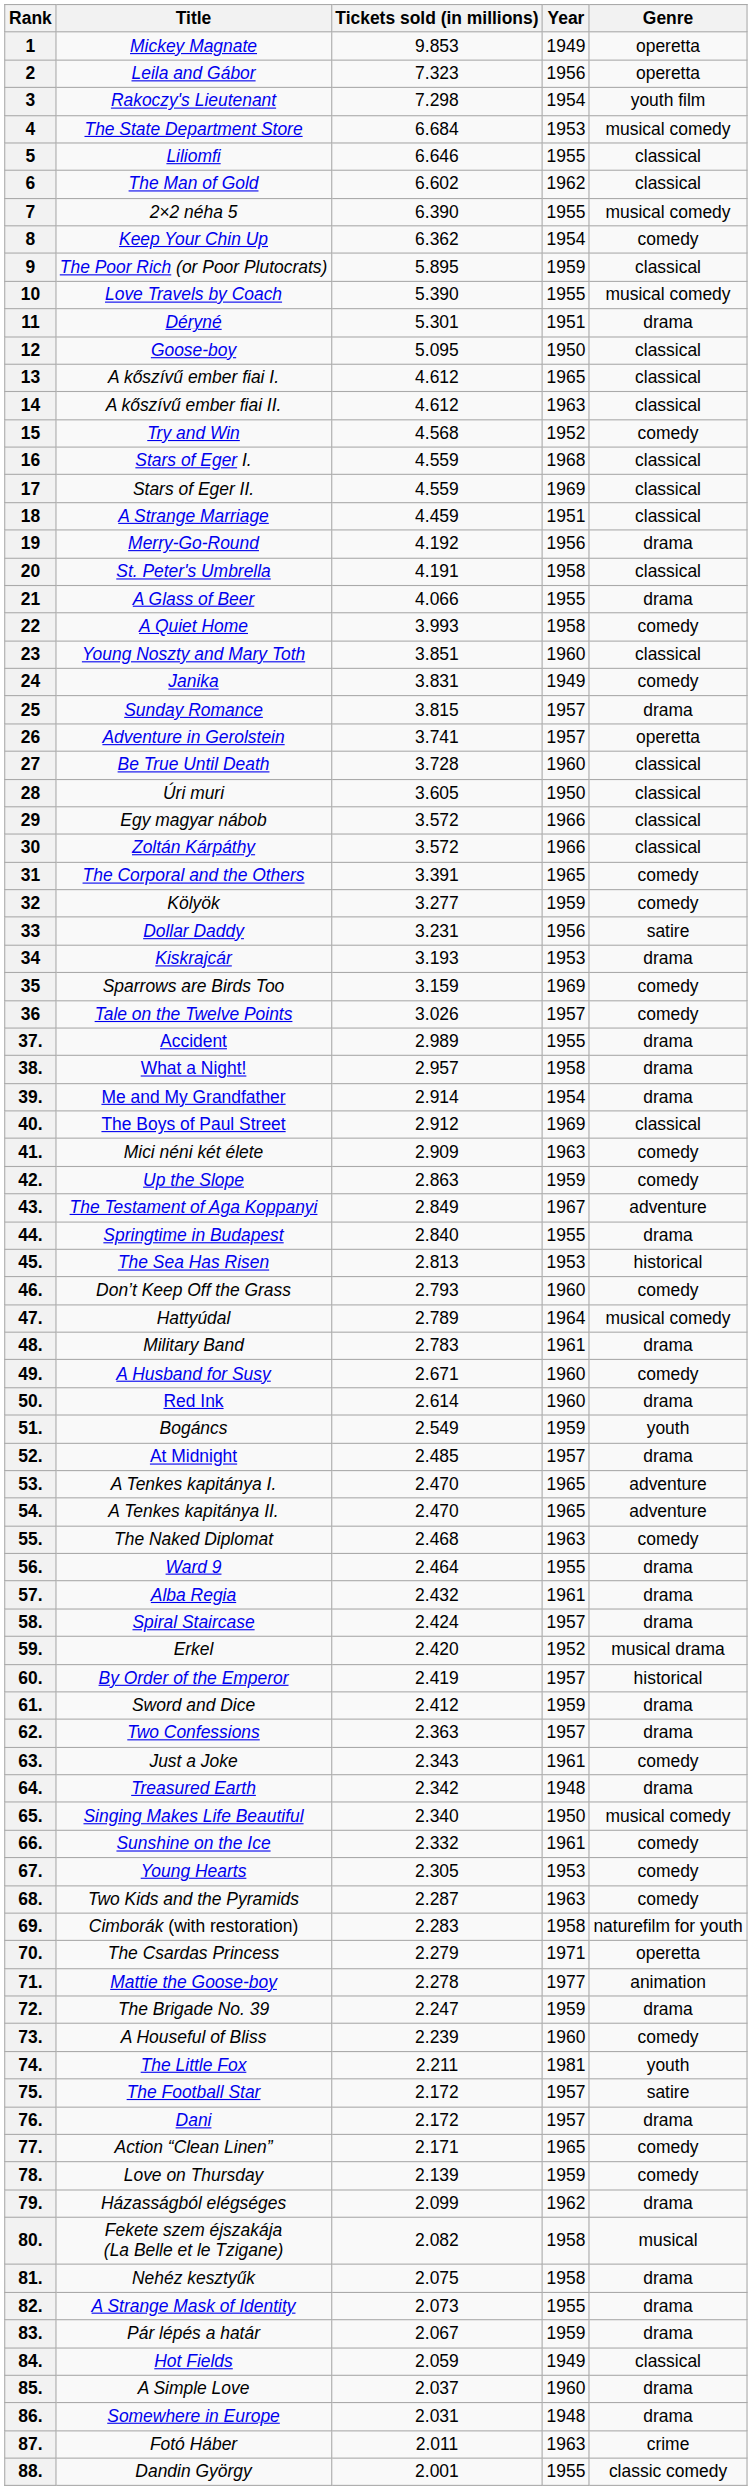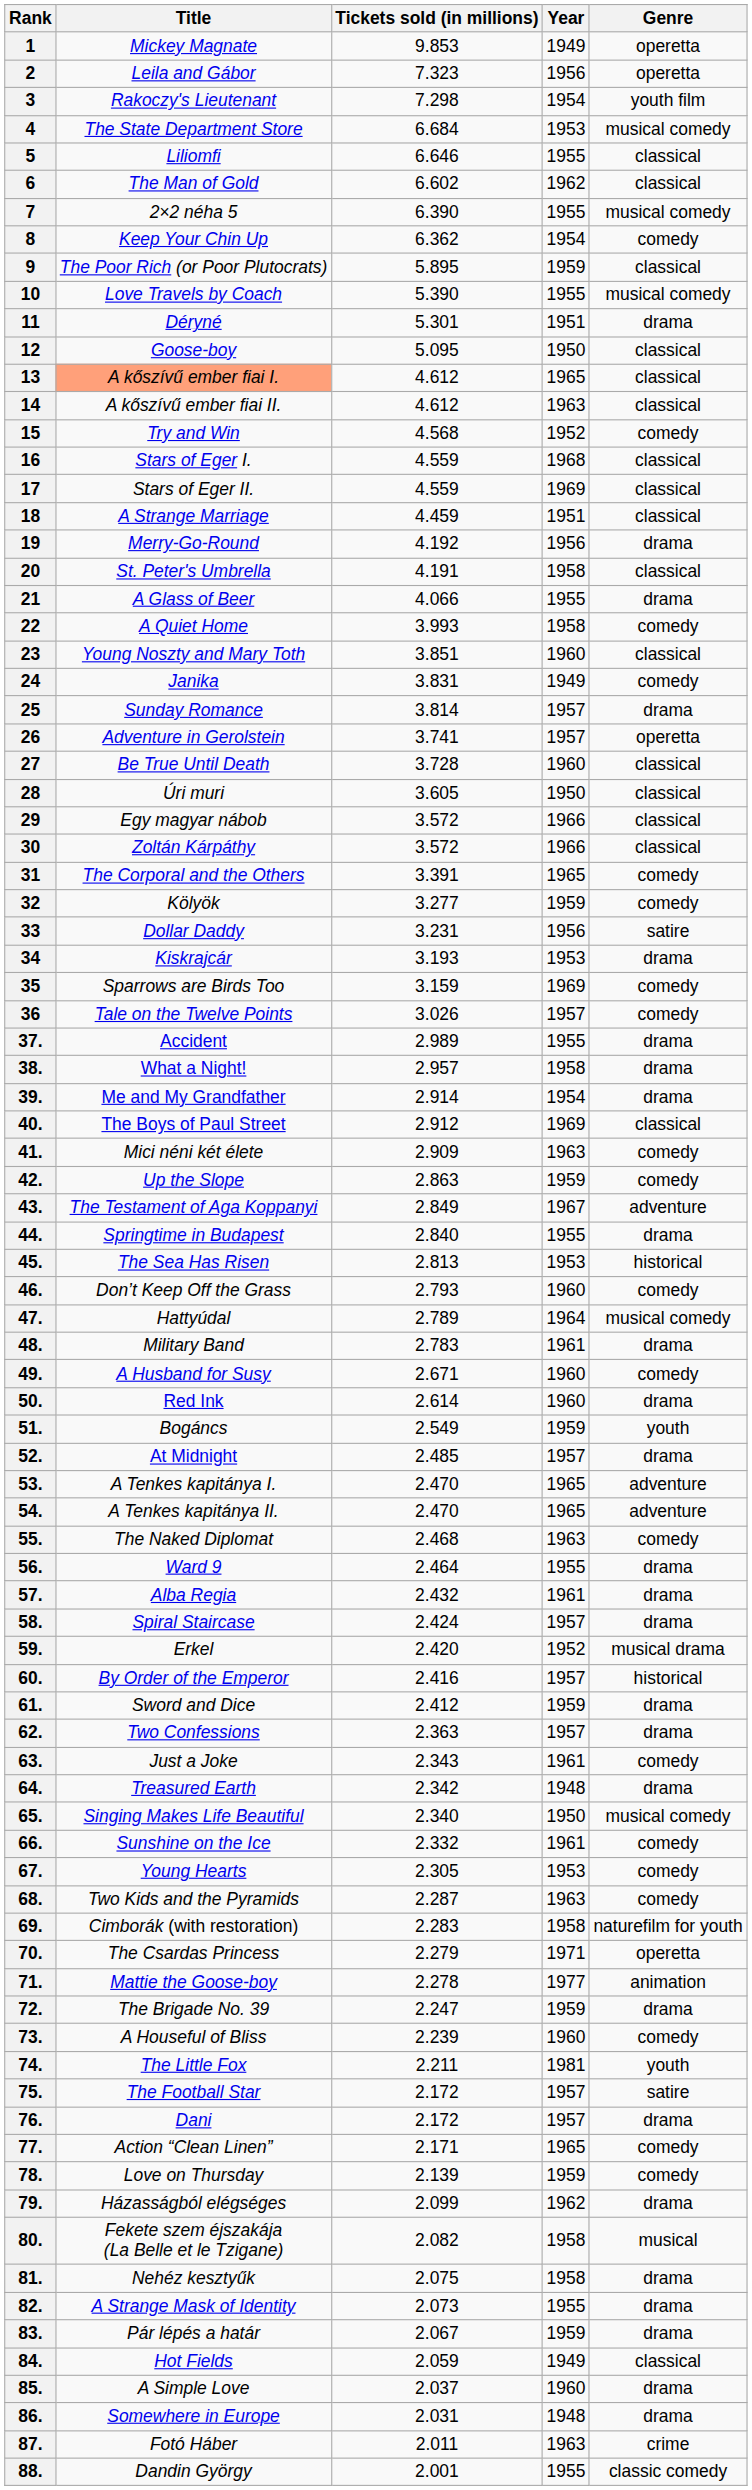 <table class="wikitable sortable" style="text-align:center; margin: 1em auto;">
 <tr>
 <th>Rank</th>
 <th>Title</th>
 <th>Tickets sold (in millions)</th>
 <th>Year</th>
 <th>Genre</th>
 </tr>
 <tr>
 <th>1</th>
 <td><em><a href='#'>Mickey Magnate</a></em></td>
 <td>9.853</td>
 <td>1949</td>
 <td>operetta</td>
 </tr>
 <tr>
 <th>2</th>
 <td><em><a href='#'>Leila and Gábor</a></em></td>
 <td>7.323</td>
 <td>1956</td>
 <td>operetta</td>
 </tr>
 <tr>
 <th>3</th>
 <td><em><a href='#'>Rakoczy's Lieutenant</a></em></td>
 <td>7.298</td>
 <td>1954</td>
 <td>youth film</td>
 </tr>
 <tr>
 <th>4</th>
 <td><em><a href='#'>The State Department Store</a></em></td>
 <td>6.684</td>
 <td>1953</td>
 <td>musical comedy</td>
 </tr>
 <tr>
 <th>5</th>
 <td><em><a href='#'>Liliomfi</a></em></td>
 <td>6.646</td>
 <td>1955</td>
 <td>classical</td>
 </tr>
 <tr>
 <th>6</th>
 <td><em><a href='#'>The Man of Gold</a></em></td>
 <td>6.602</td>
 <td>1962</td>
 <td>classical</td>
 </tr>
 <tr>
 <th>7</th>
 <td><em>2×2 néha 5</em></td>
 <td>6.390</td>
 <td>1955</td>
 <td>musical comedy</td>
 </tr>
 <tr>
 <th>8</th>
 <td><em><a href='#'>Keep Your Chin Up</a></em></td>
 <td>6.362</td>
 <td>1954</td>
 <td>comedy</td>
 </tr>
 <tr>
 <th>9</th>
 <td><em><a href='#'>The Poor Rich</a> (or Poor Plutocrats)</em></td>
 <td>5.895</td>
 <td>1959</td>
 <td>classical</td>
 </tr>
 <tr>
 <th>10</th>
 <td><em><a href='#'>Love Travels by Coach</a></em></td>
 <td>5.390</td>
 <td>1955</td>
 <td>musical comedy</td>
 </tr>
 <tr>
 <th>11</th>
 <td><a href='#'><em>Déryné</em></a></td>
 <td>5.301</td>
 <td>1951</td>
 <td>drama</td>
 </tr>
 <tr>
 <th>12</th>
 <td><em><a href='#'>Goose-boy</a></em></td>
 <td>5.095</td>
 <td>1950</td>
 <td>classical</td>
 </tr>
 <tr>
 <th>13</th>
-<td><em>A kőszívű ember fiai I.</em></td>
+<td style="background: lightsalmon;"><em>A kőszívű ember fiai I.</em></td>
 <td>4.612</td>
 <td>1965</td>
 <td>classical</td>
 </tr>
 <tr>
 <th>14</th>
 <td><em>A kőszívű ember fiai II.</em></td>
 <td>4.612</td>
 <td>1963</td>
 <td>classical</td>
 </tr>
 <tr>
 <th>15</th>
 <td><em><a href='#'>Try and Win</a></em></td>
 <td>4.568</td>
 <td>1952</td>
 <td>comedy</td>
 </tr>
 <tr>
 <th>16</th>
 <td><em><a href='#'>Stars of Eger</a> I.</em></td>
 <td>4.559</td>
 <td>1968</td>
 <td>classical</td>
 </tr>
 <tr>
 <th>17</th>
 <td><em>Stars of Eger II.</em></td>
 <td>4.559</td>
 <td>1969</td>
 <td>classical</td>
 </tr>
 <tr>
 <th>18</th>
 <td><em><a href='#'>A Strange Marriage</a></em></td>
 <td>4.459</td>
 <td>1951</td>
 <td>classical</td>
 </tr>
 <tr>
 <th>19</th>
 <td><em><a href='#'>Merry-Go-Round</a></em></td>
 <td>4.192</td>
 <td>1956</td>
 <td>drama</td>
 </tr>
 <tr>
 <th>20</th>
 <td><em><a href='#'>St. Peter's Umbrella</a></em></td>
 <td>4.191</td>
 <td>1958</td>
 <td>classical</td>
 </tr>
 <tr>
 <th>21</th>
 <td><em><a href='#'>A Glass of Beer</a></em></td>
 <td>4.066</td>
 <td>1955</td>
 <td>drama</td>
 </tr>
 <tr>
 <th>22</th>
 <td><em><a href='#'>A Quiet Home</a></em></td>
 <td>3.993</td>
 <td>1958</td>
 <td>comedy</td>
 </tr>
 <tr>
 <th>23</th>
 <td><em><a href='#'>Young Noszty and Mary Toth</a></em></td>
 <td>3.851</td>
 <td>1960</td>
 <td>classical</td>
 </tr>
 <tr>
 <th>24</th>
 <td><a href='#'><em>Janika</em></a></td>
 <td>3.831</td>
 <td>1949</td>
 <td>comedy</td>
 </tr>
 <tr>
 <th>25</th>
 <td><em><a href='#'>Sunday Romance</a></em></td>
-<td>3.815</td>
+<td>3.814</td>
 <td>1957</td>
 <td>drama</td>
 </tr>
 <tr>
 <th>26</th>
 <td><em><a href='#'>Adventure in Gerolstein</a></em></td>
 <td>3.741</td>
 <td>1957</td>
 <td>operetta</td>
 </tr>
 <tr>
 <th>27</th>
 <td><em><a href='#'>Be True Until Death</a></em></td>
 <td>3.728</td>
 <td>1960</td>
 <td>classical</td>
 </tr>
 <tr>
 <th>28</th>
 <td><em>Úri muri</em></td>
 <td>3.605</td>
 <td>1950</td>
 <td>classical</td>
 </tr>
 <tr>
 <th>29</th>
 <td><em>Egy magyar nábob</em></td>
 <td>3.572</td>
 <td>1966</td>
 <td>classical</td>
 </tr>
 <tr>
 <th>30</th>
 <td><em><a href='#'>Zoltán Kárpáthy</a></em></td>
 <td>3.572</td>
 <td>1966</td>
 <td>classical</td>
 </tr>
 <tr>
 <th>31</th>
 <td><em><a href='#'>The Corporal and the Others</a></em></td>
 <td>3.391</td>
 <td>1965</td>
 <td>comedy</td>
 </tr>
 <tr>
 <th>32</th>
 <td><em>Kölyök</em></td>
 <td>3.277</td>
 <td>1959</td>
 <td>comedy</td>
 </tr>
 <tr>
 <th>33</th>
 <td><em><a href='#'>Dollar Daddy</a></em></td>
 <td>3.231</td>
 <td>1956</td>
 <td>satire</td>
 </tr>
 <tr>
 <th>34</th>
 <td><em><a href='#'>Kiskrajcár</a></em></td>
 <td>3.193</td>
 <td>1953</td>
 <td>drama</td>
 </tr>
 <tr>
 <th>35</th>
 <td><em>Sparrows are Birds Too</em></td>
 <td>3.159</td>
 <td>1969</td>
 <td>comedy</td>
 </tr>
 <tr>
 <th>36</th>
 <td><em><a href='#'>Tale on the Twelve Points</a></em></td>
 <td>3.026</td>
 <td>1957</td>
 <td>comedy</td>
 </tr>
 <tr>
 <th>37.</th>
 <td><a href='#'>Accident</a></td>
 <td>2.989</td>
 <td>1955</td>
 <td>drama</td>
 </tr>
 <tr>
 <th>38.</th>
 <td><a href='#'>What a Night!</a></td>
 <td>2.957</td>
 <td>1958</td>
 <td>drama</td>
 </tr>
 <tr>
 <th>39.</th>
 <td><a href='#'>Me and My Grandfather</a></td>
 <td>2.914</td>
 <td>1954</td>
 <td>drama</td>
 </tr>
 <tr>
 <th>40.</th>
 <td><a href='#'>The Boys of Paul Street</a></td>
 <td>2.912</td>
 <td>1969</td>
 <td>classical</td>
 </tr>
 <tr>
 <th>41.</th>
 <td><em>Mici néni két élete</em></td>
 <td>2.909</td>
 <td>1963</td>
 <td>comedy</td>
 </tr>
 <tr>
 <th>42.</th>
 <td><em><a href='#'>Up the Slope</a></em></td>
 <td>2.863</td>
 <td>1959</td>
 <td>comedy</td>
 </tr>
 <tr>
 <th>43.</th>
 <td><em><a href='#'>The Testament of Aga Koppanyi</a></em></td>
 <td>2.849</td>
 <td>1967</td>
 <td>adventure</td>
 </tr>
 <tr>
 <th>44.</th>
 <td><em><a href='#'>Springtime in Budapest</a></em></td>
 <td>2.840</td>
 <td>1955</td>
 <td>drama</td>
 </tr>
 <tr>
 <th>45.</th>
 <td><em><a href='#'>The Sea Has Risen</a></em></td>
 <td>2.813</td>
 <td>1953</td>
 <td>historical</td>
 </tr>
 <tr>
 <th>46.</th>
 <td><em>Don’t Keep Off the Grass</em></td>
 <td>2.793</td>
 <td>1960</td>
 <td>comedy</td>
 </tr>
 <tr>
 <th>47.</th>
 <td><em>Hattyúdal</em></td>
 <td>2.789</td>
 <td>1964</td>
 <td>musical comedy</td>
 </tr>
 <tr>
 <th>48.</th>
 <td><em>Military Band</em></td>
 <td>2.783</td>
 <td>1961</td>
 <td>drama</td>
 </tr>
 <tr>
 <th>49.</th>
 <td><a href='#'><em>A Husband for Susy</em></a></td>
 <td>2.671</td>
 <td>1960</td>
 <td>comedy</td>
 </tr>
 <tr>
 <th>50.</th>
 <td><a href='#'>Red Ink</a></td>
 <td>2.614</td>
 <td>1960</td>
 <td>drama</td>
 </tr>
 <tr>
 <th>51.</th>
 <td><em>Bogáncs</em></td>
 <td>2.549</td>
 <td>1959</td>
 <td>youth</td>
 </tr>
 <tr>
 <th>52.</th>
 <td><a href='#'>At Midnight</a></td>
 <td>2.485</td>
 <td>1957</td>
 <td>drama</td>
 </tr>
 <tr>
 <th>53.</th>
 <td><em>A Tenkes kapitánya</em> <em>I.</em></td>
 <td>2.470</td>
 <td>1965</td>
 <td>adventure</td>
 </tr>
 <tr>
 <th>54.</th>
 <td><em>A Tenkes kapitánya</em> <em>II.</em></td>
 <td>2.470</td>
 <td>1965</td>
 <td>adventure</td>
 </tr>
 <tr>
 <th>55.</th>
 <td><em>The Naked Diplomat</em></td>
 <td>2.468</td>
 <td>1963</td>
 <td>comedy</td>
 </tr>
 <tr>
 <th>56.</th>
 <td><em><a href='#'>Ward 9</a></em></td>
 <td>2.464</td>
 <td>1955</td>
 <td>drama</td>
 </tr>
 <tr>
 <th>57.</th>
 <td><em><a href='#'>Alba Regia</a></em></td>
 <td>2.432</td>
 <td>1961</td>
 <td>drama</td>
 </tr>
 <tr>
 <th>58.</th>
 <td><em><a href='#'>Spiral Staircase</a></em></td>
 <td>2.424</td>
 <td>1957</td>
 <td>drama</td>
 </tr>
 <tr>
 <th>59.</th>
 <td><em>Erkel</em></td>
 <td>2.420</td>
 <td>1952</td>
 <td>musical drama</td>
 </tr>
 <tr>
 <th>60.</th>
 <td><a href='#'><em>By Order of the Emperor</em></a></td>
-<td>2.419</td>
+<td>2.416</td>
 <td>1957</td>
 <td>historical</td>
 </tr>
 <tr>
 <th>61.</th>
 <td><em>Sword and Dice</em></td>
 <td>2.412</td>
 <td>1959</td>
 <td>drama</td>
 </tr>
 <tr>
 <th>62.</th>
 <td><a href='#'><em>Two Confessions</em></a></td>
 <td>2.363</td>
 <td>1957</td>
 <td>drama</td>
 </tr>
 <tr>
 <th>63.</th>
 <td><em>Just a Joke</em></td>
 <td>2.343</td>
 <td>1961</td>
 <td>comedy</td>
 </tr>
 <tr>
 <th>64.</th>
 <td><em><a href='#'>Treasured Earth</a></em></td>
 <td>2.342</td>
 <td>1948</td>
 <td>drama</td>
 </tr>
 <tr>
 <th>65.</th>
 <td><a href='#'><em>Singing Makes Life Beautiful</em></a></td>
 <td>2.340</td>
 <td>1950</td>
 <td>musical comedy</td>
 </tr>
 <tr>
 <th>66.</th>
 <td><em><a href='#'>Sunshine on the Ice</a></em></td>
 <td>2.332</td>
 <td>1961</td>
 <td>comedy</td>
 </tr>
 <tr>
 <th>67.</th>
 <td><em><a href='#'>Young Hearts</a></em></td>
 <td>2.305</td>
 <td>1953</td>
 <td>comedy</td>
 </tr>
 <tr>
 <th>68.</th>
 <td><em>Two Kids and the Pyramids</em></td>
 <td>2.287</td>
 <td>1963</td>
 <td>comedy</td>
 </tr>
 <tr>
 <th>69.</th>
 <td><em>Cimborák</em> (with restoration)</td>
 <td>2.283</td>
 <td>1958</td>
 <td>naturefilm for youth</td>
 </tr>
 <tr>
 <th>70.</th>
 <td><em>The Csardas Princess</em></td>
 <td>2.279</td>
 <td>1971</td>
 <td>operetta</td>
 </tr>
 <tr>
 <th>71.</th>
 <td><em><a href='#'>Mattie the Goose-boy</a></em></td>
 <td>2.278</td>
 <td>1977</td>
 <td>animation</td>
 </tr>
 <tr>
 <th>72.</th>
 <td><em>The Brigade No. 39</em></td>
 <td>2.247</td>
 <td>1959</td>
 <td>drama</td>
 </tr>
 <tr>
 <th>73.</th>
 <td><em>A Houseful of Bliss</em></td>
 <td>2.239</td>
 <td>1960</td>
 <td>comedy</td>
 </tr>
 <tr>
 <th>74.</th>
 <td><em><a href='#'>The Little Fox</a></em></td>
 <td>2.211</td>
 <td>1981</td>
 <td>youth</td>
 </tr>
 <tr>
 <th>75.</th>
 <td><em><a href='#'>The Football Star</a></em></td>
 <td>2.172</td>
 <td>1957</td>
 <td>satire</td>
 </tr>
 <tr>
 <th>76.</th>
 <td><a href='#'><em>Dani</em></a></td>
 <td>2.172</td>
 <td>1957</td>
 <td>drama</td>
 </tr>
 <tr>
 <th>77.</th>
 <td><em>Action “Clean Linen”</em></td>
 <td>2.171</td>
 <td>1965</td>
 <td>comedy</td>
 </tr>
 <tr>
 <th>78.</th>
 <td><em>Love on Thursday</em></td>
 <td>2.139</td>
 <td>1959</td>
 <td>comedy</td>
 </tr>
 <tr>
 <th>79.</th>
 <td><em>Házasságból elégséges</em></td>
 <td>2.099</td>
 <td>1962</td>
 <td>drama</td>
 </tr>
 <tr>
 <th>80.</th>
 <td><em>Fekete szem éjszakája</em> <br><em>(La Belle et le Tzigane)</em></td>
 <td>2.082</td>
 <td>1958</td>
 <td>musical</td>
 </tr>
 <tr>
 <th>81.</th>
 <td><em>Nehéz kesztyűk</em></td>
 <td>2.075</td>
 <td>1958</td>
 <td>drama</td>
 </tr>
 <tr>
 <th>82.</th>
 <td><a href='#'><em>A Strange Mask of Identity</em></a></td>
 <td>2.073</td>
 <td>1955</td>
 <td>drama</td>
 </tr>
 <tr>
 <th>83.</th>
 <td><em>Pár lépés a határ</em></td>
 <td>2.067</td>
 <td>1959</td>
 <td>drama</td>
 </tr>
 <tr>
 <th>84.</th>
 <td><em><a href='#'>Hot Fields</a></em></td>
 <td>2.059</td>
 <td>1949</td>
 <td>classical</td>
 </tr>
 <tr>
 <th>85.</th>
 <td><em>A Simple Love</em></td>
 <td>2.037</td>
 <td>1960</td>
 <td>drama</td>
 </tr>
 <tr>
 <th>86.</th>
 <td><em><a href='#'>Somewhere in Europe</a></em></td>
 <td>2.031</td>
 <td>1948</td>
 <td>drama</td>
 </tr>
 <tr>
 <th>87.</th>
 <td><em>Fotó Háber</em></td>
 <td>2.011</td>
 <td>1963</td>
 <td>crime</td>
 </tr>
 <tr>
 <th>88.</th>
 <td><em>Dandin György</em></td>
 <td>2.001</td>
 <td>1955</td>
 <td>classic comedy</td>
 </tr>
 </table>
